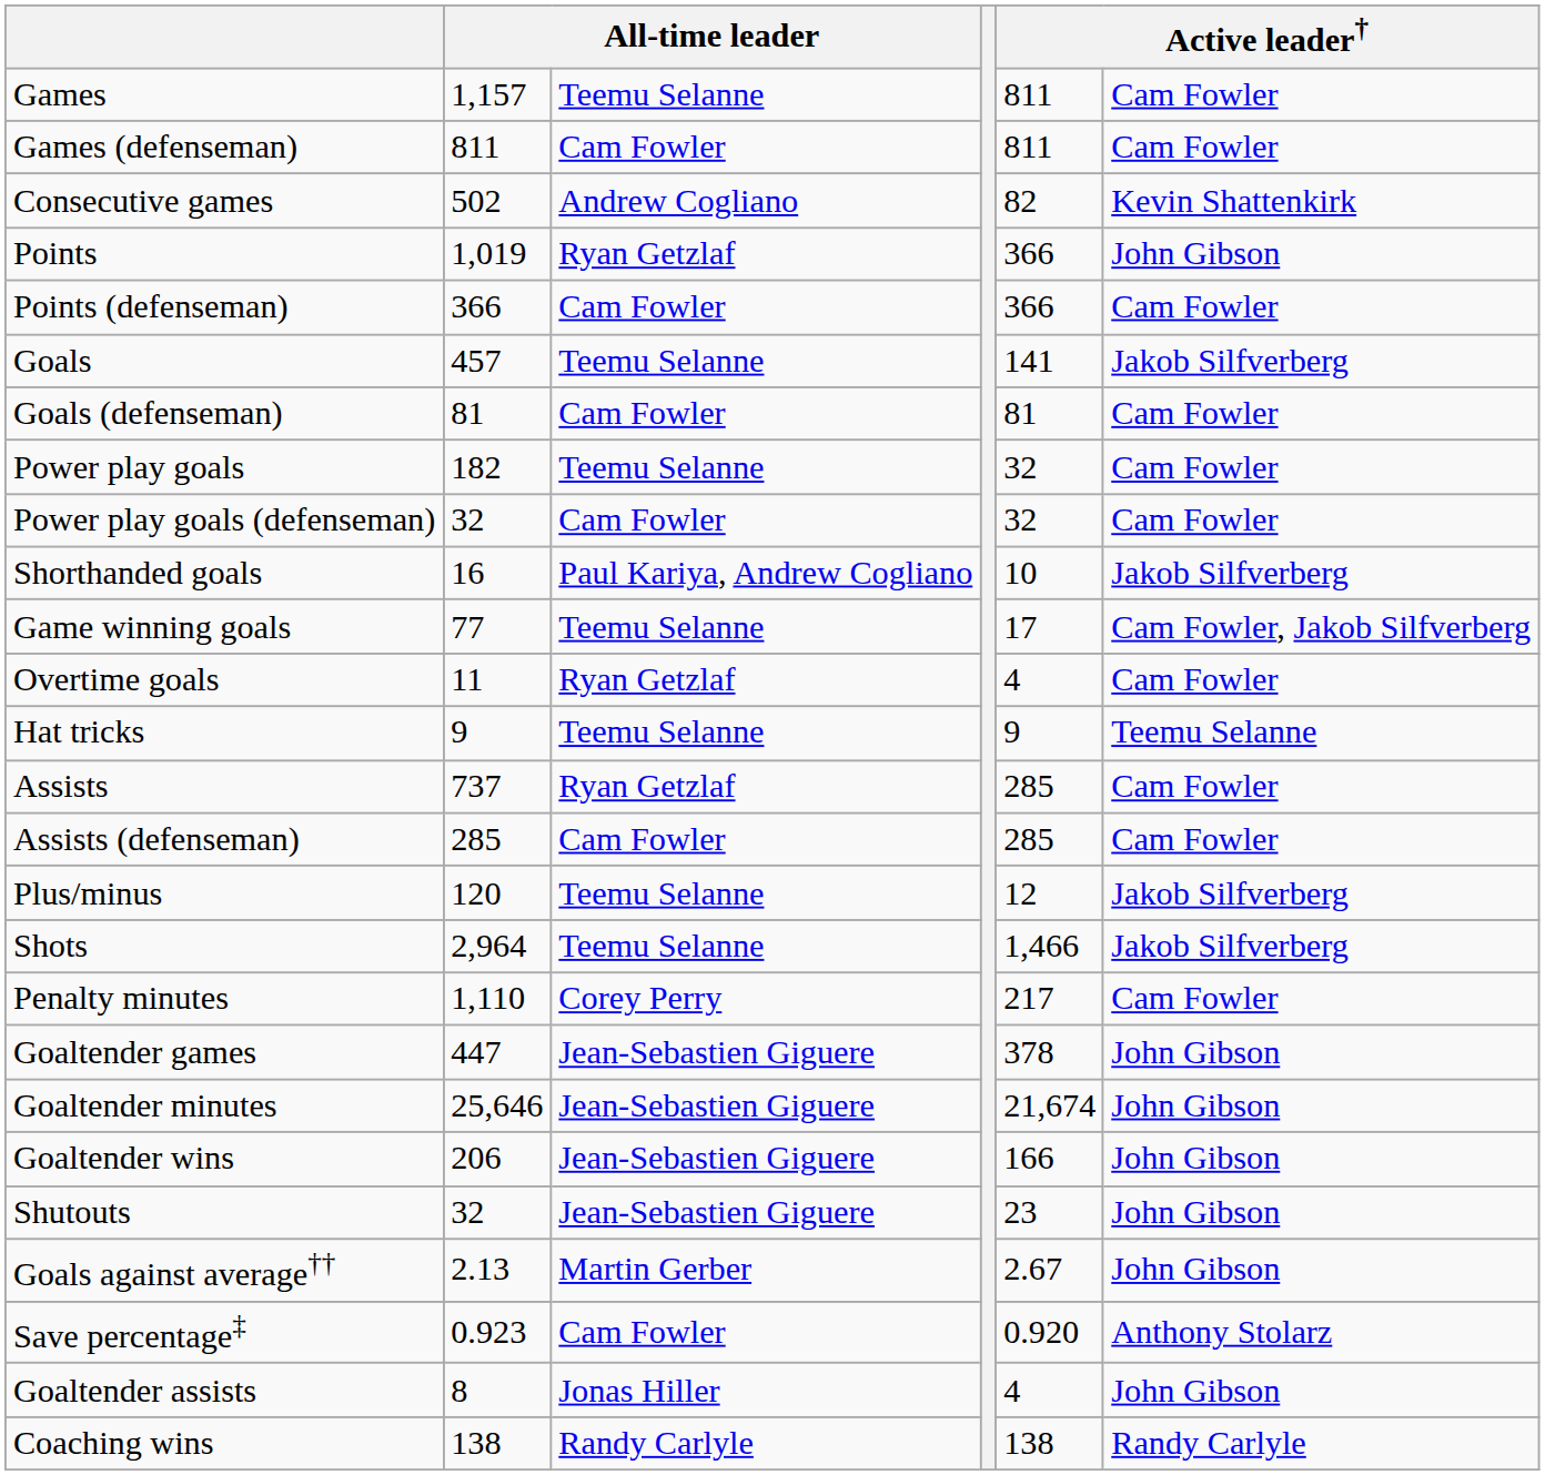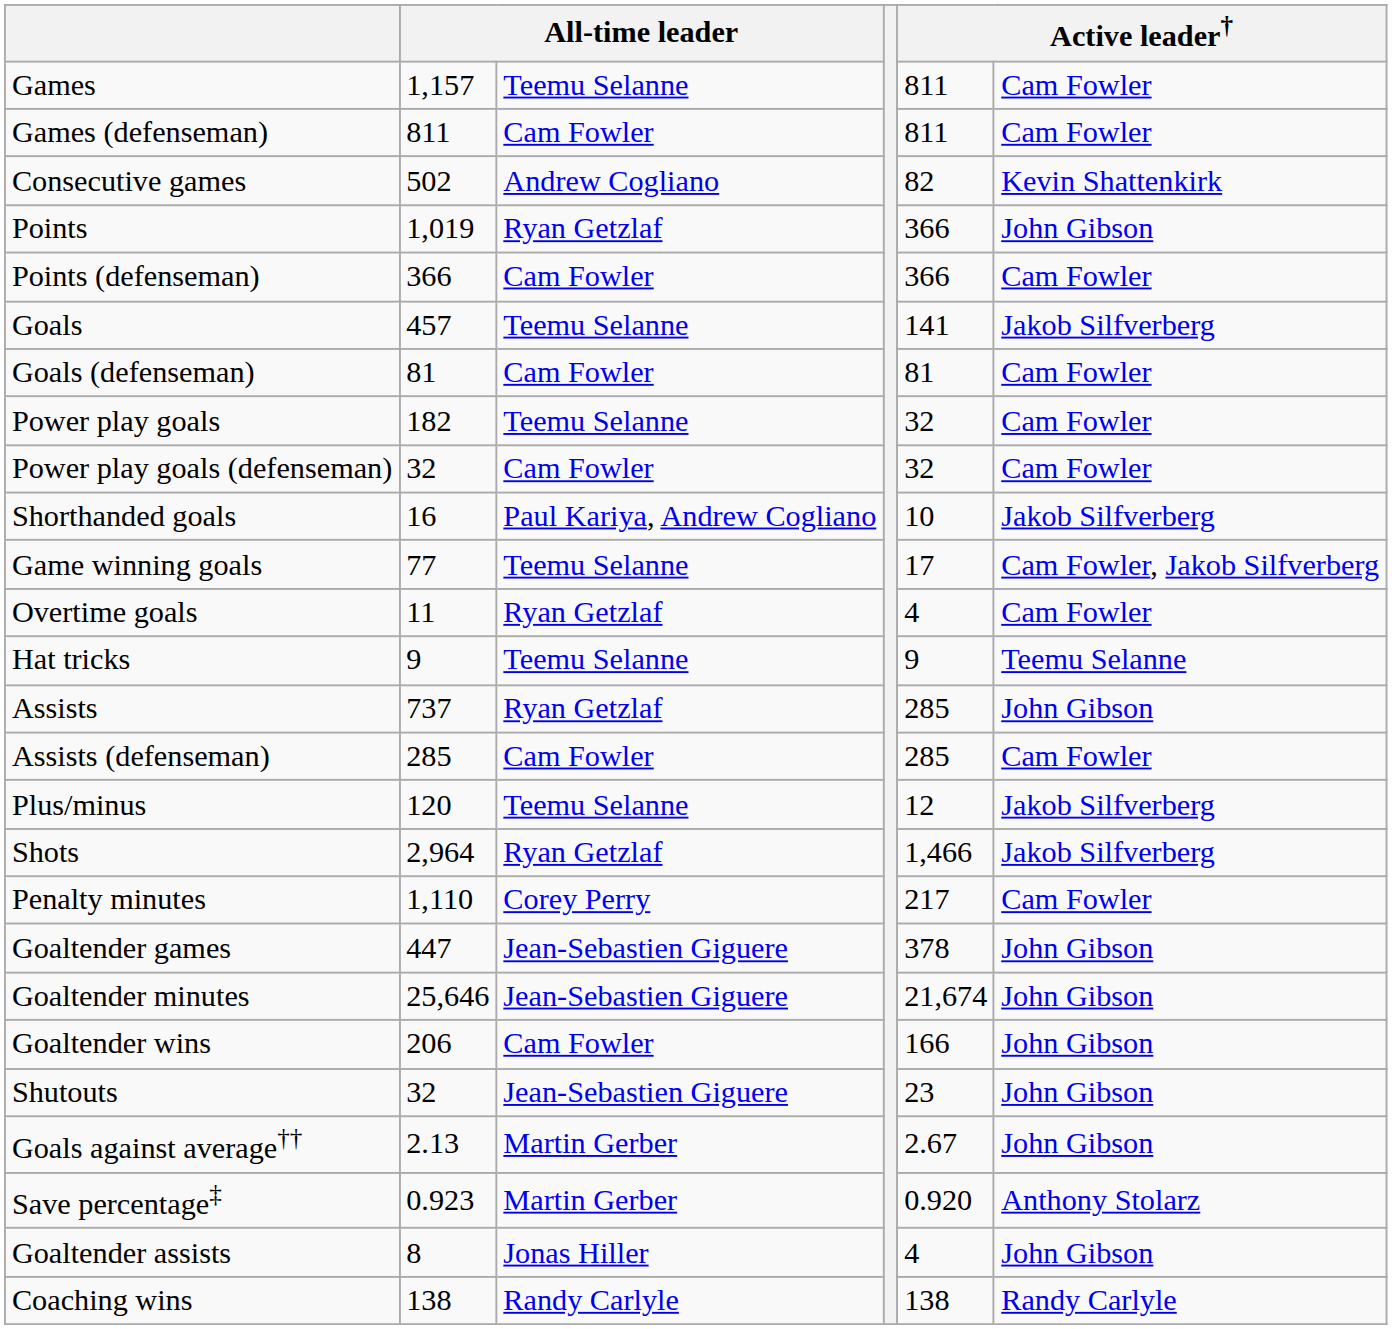 <table class="wikitable">
 <tr>
 <th></th>
 <th colspan="2">All-time leader</th>
 <th rowspan="27"></th>
 <th colspan="2">Active leader<sup>†</sup></th>
 </tr>
 <tr>
 <td>Games</td>
 <td>1,157</td>
 <td><a href='#'>Teemu Selanne</a></td>
 <td>811</td>
 <td><a href='#'>Cam Fowler</a></td>
 </tr>
 <tr>
 <td>Games (defenseman)</td>
 <td>811</td>
 <td><a href='#'>Cam Fowler</a></td>
 <td>811</td>
 <td><a href='#'>Cam Fowler</a></td>
 </tr>
 <tr>
 <td>Consecutive games</td>
 <td>502</td>
 <td><a href='#'>Andrew Cogliano</a></td>
 <td>82</td>
 <td><a href='#'>Kevin Shattenkirk</a></td>
 </tr>
 <tr>
 <td>Points</td>
 <td>1,019</td>
 <td><a href='#'>Ryan Getzlaf</a></td>
 <td>366</td>
 <td><a href='#'>John Gibson</a></td>
 </tr>
 <tr>
 <td>Points (defenseman)</td>
 <td>366</td>
 <td><a href='#'>Cam Fowler</a></td>
 <td>366</td>
 <td><a href='#'>Cam Fowler</a></td>
 </tr>
 <tr>
 <td>Goals</td>
 <td>457</td>
 <td><a href='#'>Teemu Selanne</a></td>
 <td>141</td>
 <td><a href='#'>Jakob Silfverberg</a></td>
 </tr>
 <tr>
 <td>Goals (defenseman)</td>
 <td>81</td>
 <td><a href='#'>Cam Fowler</a></td>
 <td>81</td>
 <td><a href='#'>Cam Fowler</a></td>
 </tr>
 <tr>
 <td>Power play goals</td>
 <td>182</td>
 <td><a href='#'>Teemu Selanne</a></td>
 <td>32</td>
 <td><a href='#'>Cam Fowler</a></td>
 </tr>
 <tr>
 <td>Power play goals (defenseman)</td>
 <td>32</td>
 <td><a href='#'>Cam Fowler</a></td>
 <td>32</td>
 <td><a href='#'>Cam Fowler</a></td>
 </tr>
 <tr>
 <td>Shorthanded goals</td>
 <td>16</td>
 <td><a href='#'>Paul Kariya</a>, <a href='#'>Andrew Cogliano</a></td>
 <td>10</td>
 <td><a href='#'>Jakob Silfverberg</a></td>
 </tr>
 <tr>
 <td>Game winning goals</td>
 <td>77</td>
 <td><a href='#'>Teemu Selanne</a></td>
 <td>17</td>
 <td><a href='#'>Cam Fowler</a>, <a href='#'>Jakob Silfverberg</a></td>
 </tr>
 <tr>
 <td>Overtime goals</td>
 <td>11</td>
 <td><a href='#'>Ryan Getzlaf</a></td>
 <td>4</td>
 <td><a href='#'>Cam Fowler</a></td>
 </tr>
 <tr>
 <td>Hat tricks</td>
 <td>9</td>
 <td><a href='#'>Teemu Selanne</a></td>
 <td>9</td>
 <td><a href='#'>Teemu Selanne</a></td>
 </tr>
 <tr>
 <td>Assists</td>
 <td>737</td>
 <td><a href='#'>Ryan Getzlaf</a></td>
 <td>285</td>
-<td><a href='#'>Cam Fowler</a></td>
+<td><a href='#'>John Gibson</a></td>
 </tr>
 <tr>
 <td>Assists (defenseman)</td>
 <td>285</td>
 <td><a href='#'>Cam Fowler</a></td>
 <td>285</td>
 <td><a href='#'>Cam Fowler</a></td>
 </tr>
 <tr>
 <td>Plus/minus</td>
 <td>120</td>
 <td><a href='#'>Teemu Selanne</a></td>
 <td>12</td>
 <td><a href='#'>Jakob Silfverberg</a></td>
 </tr>
 <tr>
 <td>Shots</td>
 <td>2,964</td>
-<td><a href='#'>Teemu Selanne</a></td>
+<td><a href='#'>Ryan Getzlaf</a></td>
 <td>1,466</td>
 <td><a href='#'>Jakob Silfverberg</a></td>
 </tr>
 <tr>
 <td>Penalty minutes</td>
 <td>1,110</td>
 <td><a href='#'>Corey Perry</a></td>
 <td>217</td>
 <td><a href='#'>Cam Fowler</a></td>
 </tr>
 <tr>
 <td>Goaltender games</td>
 <td>447</td>
 <td><a href='#'>Jean-Sebastien Giguere</a></td>
 <td>378</td>
 <td><a href='#'>John Gibson</a></td>
 </tr>
 <tr>
 <td>Goaltender minutes</td>
 <td>25,646</td>
 <td><a href='#'>Jean-Sebastien Giguere</a></td>
 <td>21,674</td>
 <td><a href='#'>John Gibson</a></td>
 </tr>
 <tr>
 <td>Goaltender wins</td>
 <td>206</td>
-<td><a href='#'>Jean-Sebastien Giguere</a></td>
+<td><a href='#'>Cam Fowler</a></td>
 <td>166</td>
 <td><a href='#'>John Gibson</a></td>
 </tr>
 <tr>
 <td>Shutouts</td>
 <td>32</td>
 <td><a href='#'>Jean-Sebastien Giguere</a></td>
 <td>23</td>
 <td><a href='#'>John Gibson</a></td>
 </tr>
 <tr>
 <td>Goals against average<sup>††</sup></td>
 <td>2.13</td>
 <td><a href='#'>Martin Gerber</a></td>
 <td>2.67</td>
 <td><a href='#'>John Gibson</a></td>
 </tr>
 <tr>
 <td>Save percentage<sup>‡</sup></td>
 <td>0.923</td>
-<td><a href='#'>Cam Fowler</a></td>
+<td><a href='#'>Martin Gerber</a></td>
 <td>0.920</td>
 <td><a href='#'>Anthony Stolarz</a></td>
 </tr>
 <tr>
 <td>Goaltender assists</td>
 <td>8</td>
 <td><a href='#'>Jonas Hiller</a></td>
 <td>4</td>
 <td><a href='#'>John Gibson</a></td>
 </tr>
 <tr>
 <td>Coaching wins</td>
 <td>138</td>
 <td><a href='#'>Randy Carlyle</a></td>
 <td>138</td>
 <td><a href='#'>Randy Carlyle</a></td>
 </tr>
 </table>
